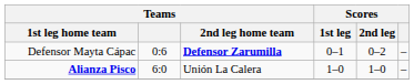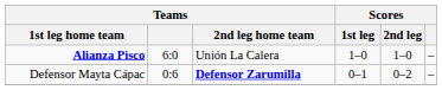 <table class="wikitable" style="text-align: center;">
 <tr>
 <th colspan=3>Teams</th>
 <th colspan=3>Scores</th>
 </tr>
 <tr>
 <th width="175">1st leg home team</th>
 <th width="50"></th>
 <th width="175">2nd leg home team</th>
 <th width="50">1st leg</th>
 <th width="50">2nd leg</th>
 <th></th>
 </tr>
 <tr>
+<td align=right><strong><a href='#'>Alianza Pisco</a></strong></td>
+<td>6:0</td>
+<td align=left>Unión La Calera</td>
+<td>1–0</td>
+<td>1–0</td>
+<td>–</td>
+</tr>
+<tr>
 <td align=right>Defensor Mayta Cápac</td>
 <td>0:6</td>
 <td align=left><strong><a href='#'>Defensor Zarumilla</a></strong></td>
 <td>0–1</td>
 <td>0–2</td>
 <td>–</td>
 </tr>
 <tr>
-<td align=right><strong><a href='#'>Alianza Pisco</a></strong></td>
-<td>6:0</td>
-<td align=left>Unión La Calera</td>
-<td>1–0</td>
-<td>1–0</td>
-<td>–</td>
-</tr>
-<tr>
 </tr>
 </table>
